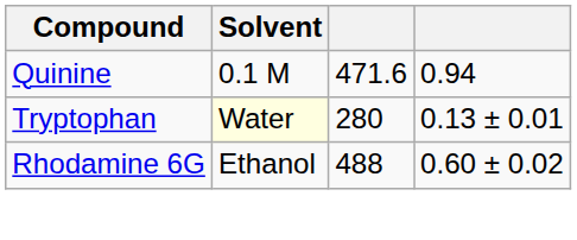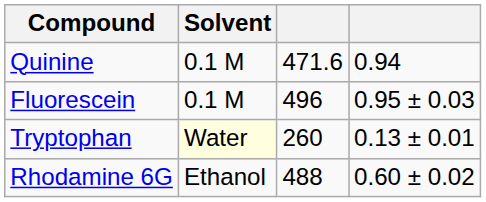 <table class="wikitable">
 <tr>
 <th>Compound</th>
 <th>Solvent</th>
 <th></th>
 <th></th>
 </tr>
 <tr>
 <td><a href='#'>Quinine</a></td>
 <td>0.1 M </td>
 <td>471.6</td>
 <td>0.94</td>
 </tr>
 <tr>
+<td><a href='#'>Fluorescein</a></td>
+<td>0.1 M </td>
+<td>496</td>
+<td>0.95 ± 0.03</td>
+</tr>
+<tr>
 <td><a href='#'>Tryptophan</a></td>
 <td style="background: lightyellow;">Water</td>
-<td>280</td>
+<td>260</td>
 <td>0.13 ± 0.01</td>
 </tr>
 <tr>
 <td><a href='#'>Rhodamine 6G</a></td>
 <td>Ethanol</td>
 <td>488</td>
 <td>0.60 ± 0.02</td>
 </tr>
 </table>
